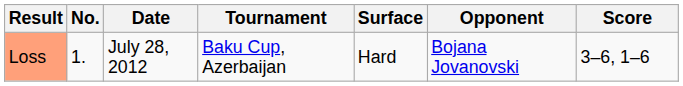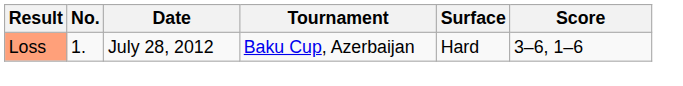 <table class=wikitable>
 <tr>
 <th>Result</th>
 <th>No.</th>
 <th width=115>Date</th>
 <th width=170>Tournament</th>
 <th>Surface</th>
-<th width=170>Opponent</th>
 <th width=120>Score</th>
 </tr>
 <tr>
 <td bgcolor="FFA07A">Loss</td>
 <td>1.</td>
 <td>July 28, 2012</td>
 <td><a href='#'>Baku Cup</a>, Azerbaijan</td>
 <td>Hard</td>
-<td> <a href='#'>Bojana Jovanovski</a></td>
 <td>3–6, 1–6</td>
 </tr>
 </table>
